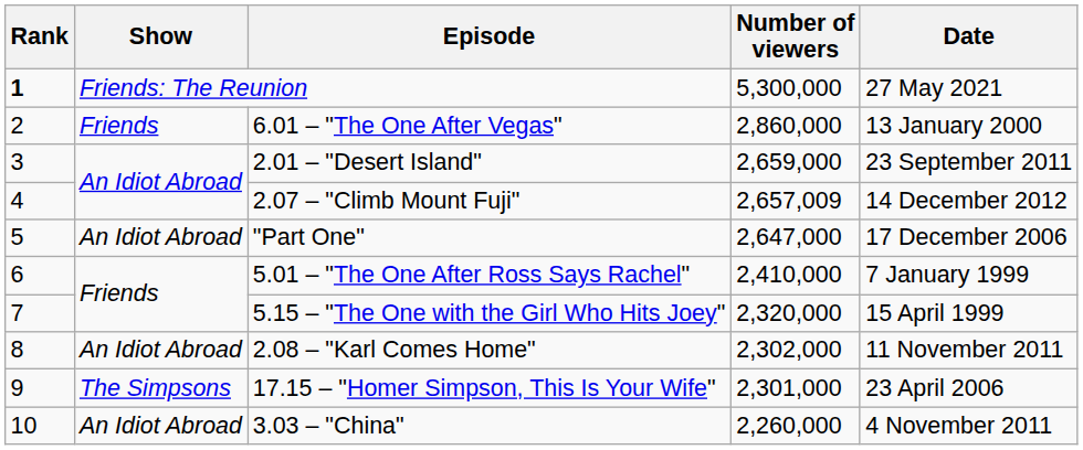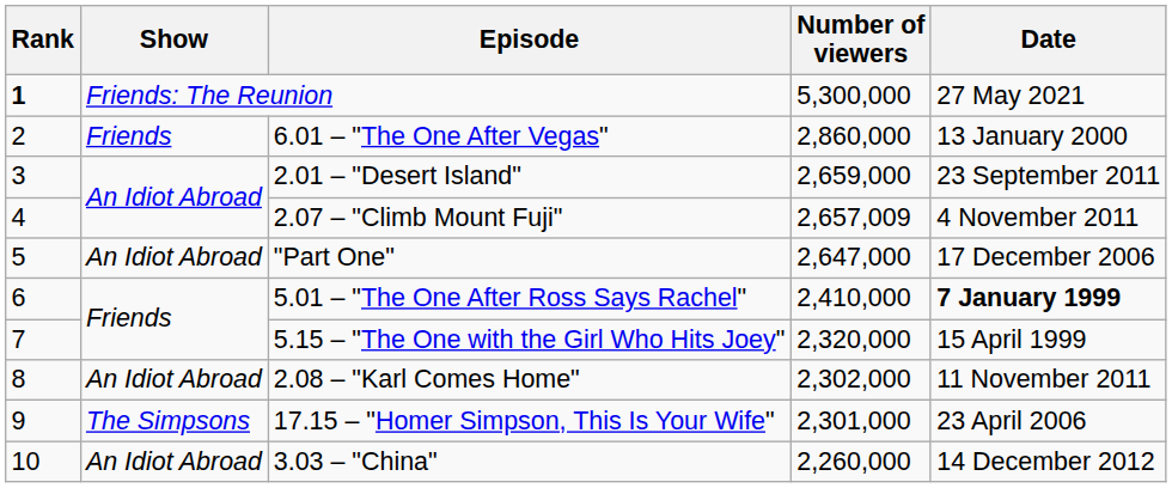 <table class="wikitable">
 <tr>
 <th>Rank</th>
 <th>Show</th>
 <th>Episode</th>
 <th>Number of<br>viewers</th>
 <th>Date</th>
 </tr>
 <tr>
 <td><strong>1</strong></td>
 <td colspan="2"><em><a href='#'>Friends: The Reunion</a></em></td>
 <td>5,300,000</td>
 <td>27 May 2021</td>
 </tr>
 <tr>
 <td>2</td>
 <td><em><a href='#'>Friends</a></em></td>
 <td>6.01 – "<a href='#'>The One After Vegas</a>"</td>
 <td>2,860,000</td>
 <td>13 January 2000</td>
 </tr>
 <tr>
 <td>3</td>
 <td rowspan="2"><em><a href='#'>An Idiot Abroad</a></em></td>
 <td>2.01 – "Desert Island"</td>
 <td>2,659,000</td>
 <td>23 September 2011</td>
 </tr>
 <tr>
 <td>4</td>
 <td>2.07 – "Climb Mount Fuji"</td>
 <td>2,657,009</td>
-<td>14 December 2012</td>
+<td>4 November 2011</td>
 </tr>
 <tr>
 <td>5</td>
 <td><em>An Idiot Abroad</em></td>
 <td>"Part One"</td>
 <td>2,647,000</td>
 <td>17 December 2006</td>
 </tr>
 <tr>
 <td>6</td>
 <td rowspan="2"><em>Friends</em></td>
 <td>5.01 – "<a href='#'>The One After Ross Says Rachel</a>"</td>
 <td>2,410,000</td>
-<td>7 January 1999</td>
+<td><strong>7 January 1999</strong></td>
 </tr>
 <tr>
 <td>7</td>
 <td>5.15 – "<a href='#'>The One with the Girl Who Hits Joey</a>"</td>
 <td>2,320,000</td>
 <td>15 April 1999</td>
 </tr>
 <tr>
 <td>8</td>
 <td><em>An Idiot Abroad</em></td>
 <td>2.08 – "Karl Comes Home"</td>
 <td>2,302,000</td>
 <td>11 November 2011</td>
 </tr>
 <tr>
 <td>9</td>
 <td><em><a href='#'>The Simpsons</a></em></td>
 <td>17.15 – "<a href='#'>Homer Simpson, This Is Your Wife</a>"</td>
 <td>2,301,000</td>
 <td>23 April 2006</td>
 </tr>
 <tr>
 <td>10</td>
 <td rowspan="1"><em>An Idiot Abroad</em></td>
 <td>3.03 – "China"</td>
 <td>2,260,000</td>
-<td>4 November 2011</td>
+<td>14 December 2012</td>
 </tr>
 </table>
